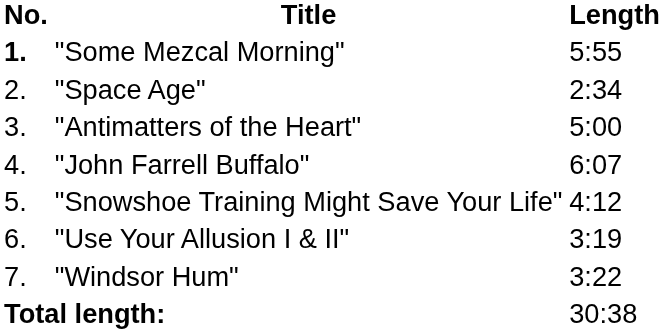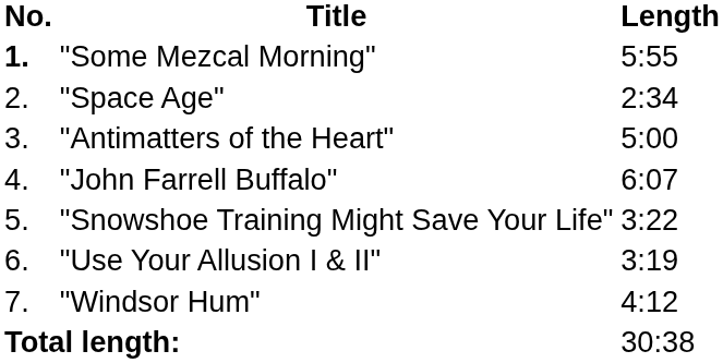 <table class="tracklist">
 <tr>
 <th>No.</th>
 <th>Title</th>
 <th>Length</th>
 </tr>
 <tr>
 <td><strong>1.</strong></td>
 <td>"Some Mezcal Morning"</td>
 <td>5:55</td>
 </tr>
 <tr>
 <td>2.</td>
 <td>"Space Age"</td>
 <td>2:34</td>
 </tr>
 <tr>
 <td>3.</td>
 <td>"Antimatters of the Heart"</td>
 <td>5:00</td>
 </tr>
 <tr>
 <td>4.</td>
 <td>"John Farrell Buffalo"</td>
 <td>6:07</td>
 </tr>
 <tr>
 <td>5.</td>
 <td>"Snowshoe Training Might Save Your Life"</td>
-<td>4:12</td>
+<td>3:22</td>
 </tr>
 <tr>
 <td>6.</td>
 <td>"Use Your Allusion I & II"</td>
 <td>3:19</td>
 </tr>
 <tr>
 <td>7.</td>
 <td>"Windsor Hum"</td>
-<td>3:22</td>
+<td>4:12</td>
 </tr>
 <tr>
 <td colspan="2"><strong>Total length:</strong></td>
 <td>30:38</td>
 </tr>
 </table>
